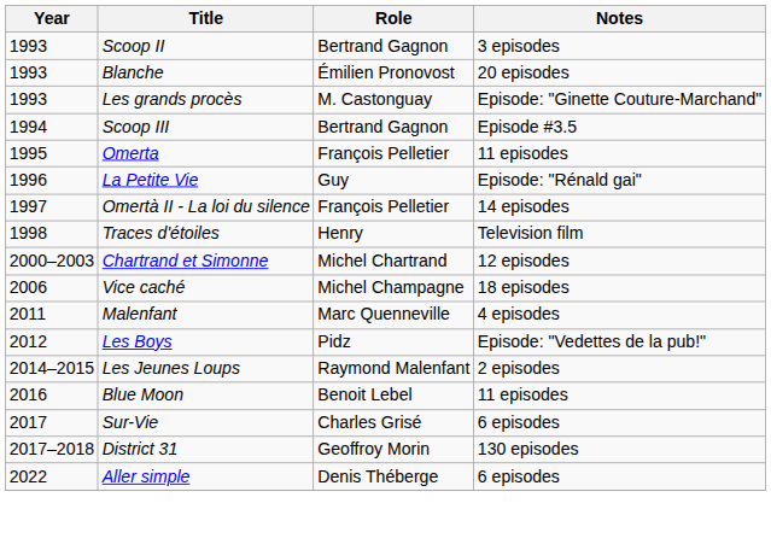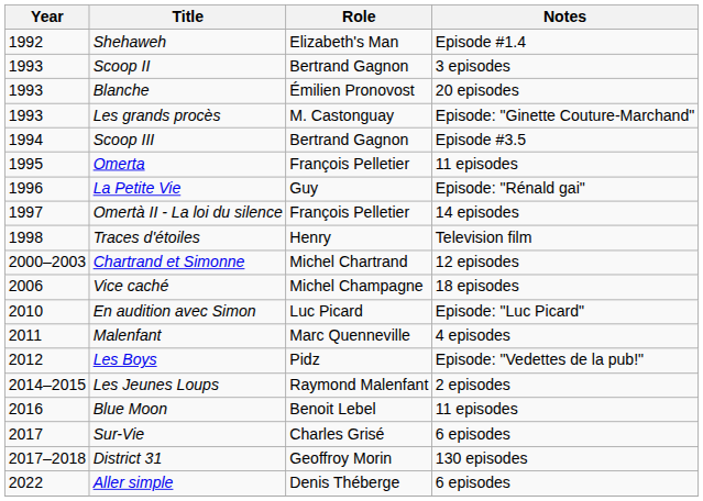 <table class="wikitable sortable">
 <tr>
 <th>Year</th>
 <th>Title</th>
 <th>Role</th>
 <th>Notes</th>
+</tr>
+<tr>
+<td>1992</td>
+<td><em>Shehaweh</em></td>
+<td>Elizabeth's Man</td>
+<td>Episode #1.4</td>
 </tr>
 <tr>
 <td>1993</td>
 <td><em>Scoop II</em></td>
 <td>Bertrand Gagnon</td>
 <td>3 episodes</td>
 </tr>
 <tr>
 <td>1993</td>
 <td><em>Blanche</em></td>
 <td>Émilien Pronovost</td>
 <td>20 episodes</td>
 </tr>
 <tr>
 <td>1993</td>
 <td><em>Les grands procès</em></td>
 <td>M. Castonguay</td>
 <td>Episode: "Ginette Couture-Marchand"</td>
 </tr>
 <tr>
 <td>1994</td>
 <td><em>Scoop III</em></td>
 <td>Bertrand Gagnon</td>
 <td>Episode #3.5</td>
 </tr>
 <tr>
 <td>1995</td>
 <td><a href='#'><em>Omerta</em></a></td>
 <td>François Pelletier</td>
 <td>11 episodes</td>
 </tr>
 <tr>
 <td>1996</td>
 <td><em><a href='#'>La Petite Vie</a></em></td>
 <td>Guy</td>
 <td>Episode: "Rénald gai"</td>
 </tr>
 <tr>
 <td>1997</td>
 <td><em>Omertà II - La loi du silence</em></td>
 <td>François Pelletier</td>
 <td>14 episodes</td>
 </tr>
 <tr>
 <td>1998</td>
 <td><em>Traces d'étoiles</em></td>
 <td>Henry</td>
 <td>Television film</td>
 </tr>
 <tr>
 <td>2000–2003</td>
 <td><em><a href='#'>Chartrand et Simonne</a></em></td>
 <td>Michel Chartrand</td>
 <td>12 episodes</td>
 </tr>
 <tr>
 <td>2006</td>
 <td><em>Vice caché</em></td>
 <td>Michel Champagne</td>
 <td>18 episodes</td>
 </tr>
 <tr>
+<td>2010</td>
+<td><em>En audition avec Simon</em></td>
+<td>Luc Picard</td>
+<td>Episode: "Luc Picard"</td>
+</tr>
+<tr>
 <td>2011</td>
 <td><em>Malenfant</em></td>
 <td>Marc Quenneville</td>
 <td>4 episodes</td>
 </tr>
 <tr>
 <td>2012</td>
 <td><em><a href='#'>Les Boys</a></em></td>
 <td>Pidz</td>
 <td>Episode: "Vedettes de la pub!"</td>
 </tr>
 <tr>
 <td>2014–2015</td>
 <td><em>Les Jeunes Loups</em></td>
 <td>Raymond Malenfant</td>
 <td>2 episodes</td>
 </tr>
 <tr>
 <td>2016</td>
 <td><em>Blue Moon</em></td>
 <td>Benoit Lebel</td>
 <td>11 episodes</td>
 </tr>
 <tr>
 <td>2017</td>
 <td><em>Sur-Vie</em></td>
 <td>Charles Grisé</td>
 <td>6 episodes</td>
 </tr>
 <tr>
 <td>2017–2018</td>
 <td><em>District 31</em></td>
 <td>Geoffroy Morin</td>
 <td>130 episodes</td>
 </tr>
 <tr>
 <td>2022</td>
 <td><em><a href='#'>Aller simple</a></em></td>
 <td>Denis Théberge</td>
 <td>6 episodes</td>
 </tr>
 <tr>
 </tr>
 </table>
